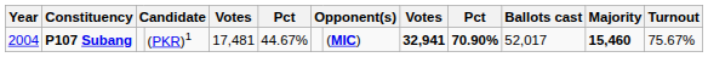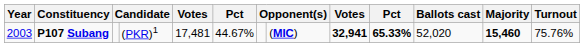 <table class="wikitable" style="margin:0.5em ; font-size:95%">
 <tr>
 <th>Year</th>
 <th>Constituency</th>
 <th colspan=2>Candidate</th>
 <th>Votes</th>
 <th>Pct</th>
 <th colspan=2>Opponent(s)</th>
 <th>Votes</th>
 <th>Pct</th>
 <th>Ballots cast</th>
 <th>Majority</th>
 <th>Turnout</th>
 </tr>
 <tr>
-<td><a href='#'>2004</a></td>
+<td><a href='#'>2003</a></td>
 <td><strong>P107 <a href='#'>Subang</a></strong></td>
 <td></td>
 <td> (<a href='#'>PKR</a>)<sup>1</sup></td>
 <td align="right">17,481</td>
 <td>44.67%</td>
 <td></td>
 <td> (<a href='#'><strong>MIC</strong></a>)</td>
 <td align="right"><strong>32,941</strong></td>
-<td><strong>70.90%</strong></td>
-<td>52,017</td>
+<td><strong>65.33%</strong></td>
+<td>52,020</td>
 <td><strong>15,460</strong></td>
-<td>75.67%</td>
+<td>75.76%</td>
 </tr>
 </table>
